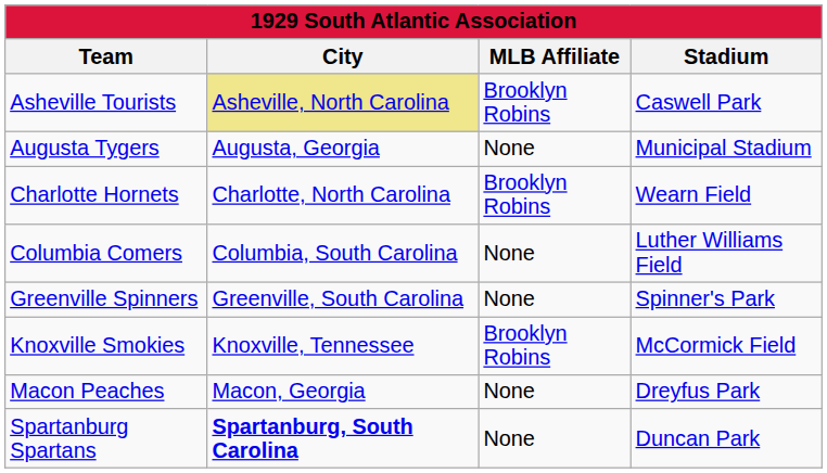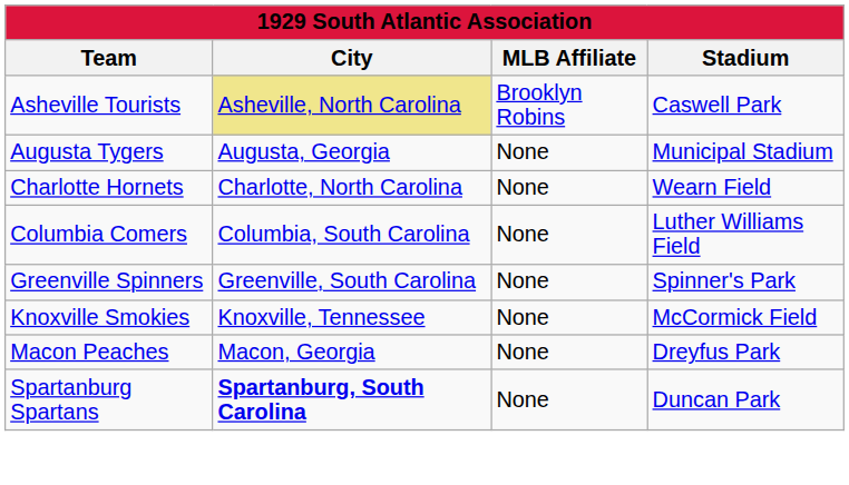 <table class="wikitable" style="width:auto">
 <tr>
 <td bgcolor="#DC143C" align="center" colspan="7"><strong><span>1929 South Atlantic Association</span></strong></td>
 </tr>
 <tr>
 <th>Team</th>
 <th>City</th>
 <th>MLB Affiliate</th>
 <th>Stadium</th>
 </tr>
 <tr>
 <td><a href='#'>Asheville Tourists</a></td>
 <td style="background: khaki;"><a href='#'>Asheville, North Carolina</a></td>
 <td><a href='#'>Brooklyn Robins</a></td>
 <td><a href='#'>Caswell Park</a></td>
 </tr>
 <tr>
 <td><a href='#'>Augusta Tygers</a></td>
 <td><a href='#'>Augusta, Georgia</a></td>
 <td>None</td>
 <td><a href='#'>Municipal Stadium</a></td>
 </tr>
 <tr>
 <td><a href='#'>Charlotte Hornets</a></td>
 <td><a href='#'>Charlotte, North Carolina</a></td>
-<td><a href='#'>Brooklyn Robins</a></td>
+<td>None</td>
 <td><a href='#'>Wearn Field</a></td>
 </tr>
 <tr>
 <td><a href='#'>Columbia Comers</a></td>
 <td><a href='#'>Columbia, South Carolina</a></td>
 <td>None</td>
 <td><a href='#'>Luther Williams Field</a></td>
 </tr>
 <tr>
 <td><a href='#'>Greenville Spinners</a></td>
 <td><a href='#'>Greenville, South Carolina</a></td>
 <td>None</td>
 <td><a href='#'>Spinner's Park</a></td>
 </tr>
 <tr>
 <td><a href='#'>Knoxville Smokies</a></td>
 <td><a href='#'>Knoxville, Tennessee</a></td>
-<td><a href='#'>Brooklyn Robins</a></td>
+<td>None</td>
 <td><a href='#'>McCormick Field</a></td>
 </tr>
 <tr>
 <td><a href='#'>Macon Peaches</a></td>
 <td><a href='#'>Macon, Georgia</a></td>
 <td>None</td>
 <td><a href='#'>Dreyfus Park</a></td>
 </tr>
 <tr>
 <td><a href='#'>Spartanburg Spartans</a></td>
 <td><strong><a href='#'>Spartanburg, South Carolina</a></strong></td>
 <td>None</td>
 <td><a href='#'>Duncan Park</a></td>
 </tr>
 </table>
